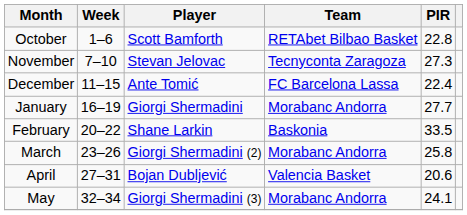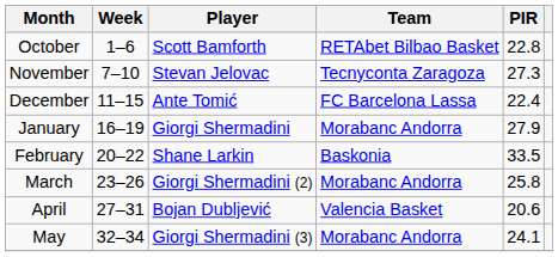 <table class="wikitable sortable" style="text-align: center;">
 <tr>
 <th>Month</th>
 <th>Week</th>
 <th>Player</th>
 <th>Team</th>
 <th>PIR</th>
 <th></th>
 </tr>
 <tr>
 <td>October</td>
 <td>1–6</td>
 <td align="left"> <a href='#'>Scott Bamforth</a></td>
 <td align="left"><a href='#'>RETAbet Bilbao Basket</a></td>
 <td>22.8</td>
 <td></td>
 </tr>
 <tr>
 <td>November</td>
 <td>7–10</td>
 <td align="left"> <a href='#'>Stevan Jelovac</a></td>
 <td align="left"><a href='#'>Tecnyconta Zaragoza</a></td>
 <td>27.3</td>
 <td></td>
 </tr>
 <tr>
 <td>December</td>
 <td>11–15</td>
 <td align="left"> <a href='#'>Ante Tomić</a></td>
 <td align="left"><a href='#'>FC Barcelona Lassa</a></td>
 <td>22.4</td>
 <td></td>
 </tr>
 <tr>
 <td>January</td>
 <td>16–19</td>
 <td align="left"> <a href='#'>Giorgi Shermadini</a></td>
 <td align="left"><a href='#'>Morabanc Andorra</a></td>
-<td>27.7</td>
+<td>27.9</td>
 <td></td>
 </tr>
 <tr>
 <td>February</td>
 <td>20–22</td>
 <td align="left"> <a href='#'>Shane Larkin</a></td>
 <td align="left"><a href='#'>Baskonia</a></td>
 <td>33.5</td>
 <td></td>
 </tr>
 <tr>
 <td>March</td>
 <td>23–26</td>
 <td align="left"> <a href='#'>Giorgi Shermadini</a> <small>(2)</small></td>
 <td align="left"><a href='#'>Morabanc Andorra</a></td>
 <td>25.8</td>
 <td></td>
 </tr>
 <tr>
 <td>April</td>
 <td>27–31</td>
 <td align="left"> <a href='#'>Bojan Dubljević</a></td>
 <td align="left"><a href='#'>Valencia Basket</a></td>
 <td>20.6</td>
 <td></td>
 </tr>
 <tr>
 <td>May</td>
 <td>32–34</td>
 <td align="left"> <a href='#'>Giorgi Shermadini</a> <small>(3)</small></td>
 <td align="left"><a href='#'>Morabanc Andorra</a></td>
 <td>24.1</td>
 <td></td>
 </tr>
 <tr>
 </tr>
 </table>
